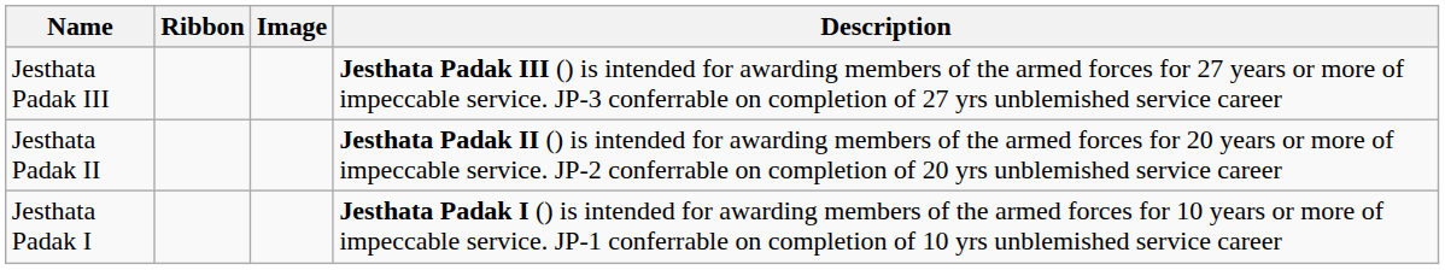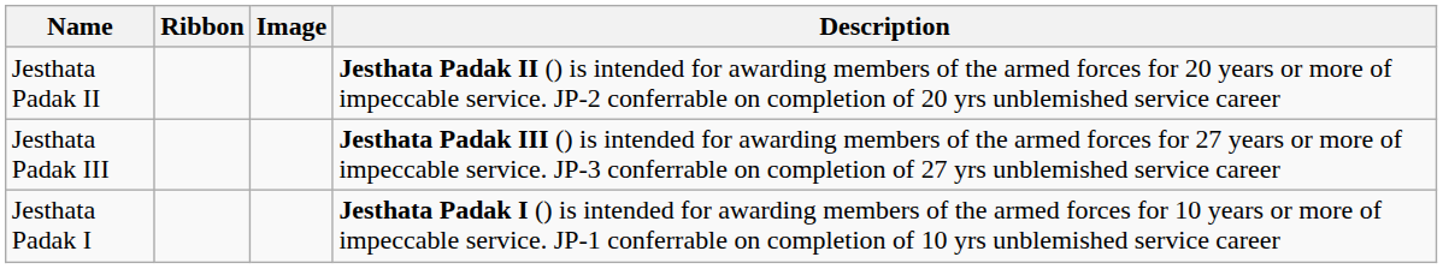 <table class="wikitable">
 <tr>
 <th>Name</th>
 <th>Ribbon</th>
 <th>Image</th>
 <th>Description</th>
 </tr>
 <tr>
+<td>Jesthata Padak II</td>
+<td></td>
+<td></td>
+<td><strong>Jesthata Padak II</strong> () is intended for awarding members of the armed forces for 20 years or more of impeccable service. JP-2 conferrable on completion of 20 yrs unblemished service career</td>
+</tr>
+<tr>
 <td>Jesthata Padak III</td>
 <td></td>
 <td></td>
 <td><strong>Jesthata Padak III</strong> () is intended for awarding members of the armed forces for 27 years or more of impeccable service. JP-3 conferrable on completion of 27 yrs unblemished service career</td>
-</tr>
-<tr>
-<td>Jesthata Padak II</td>
-<td></td>
-<td></td>
-<td><strong>Jesthata Padak II</strong> () is intended for awarding members of the armed forces for 20 years or more of impeccable service. JP-2 conferrable on completion of 20 yrs unblemished service career</td>
 </tr>
 <tr>
 <td>Jesthata Padak I</td>
 <td></td>
 <td></td>
 <td><strong>Jesthata Padak I</strong> () is intended for awarding members of the armed forces for 10 years or more of impeccable service. JP-1 conferrable on completion of 10 yrs unblemished service career</td>
 </tr>
 </table>
